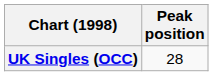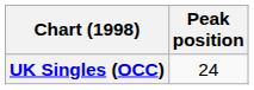 <table class="wikitable plainrowheaders">
 <tr>
 <th>Chart (1998)</th>
 <th>Peak<br>position</th>
 </tr>
 <tr>
 <th scope="row"><a href='#'>UK Singles</a> (<a href='#'>OCC</a>)</th>
-<td align="center">28</td>
+<td align="center">24</td>
 </tr>
 </table>
